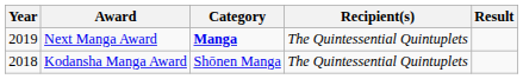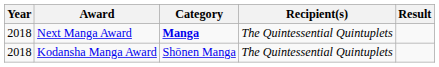 <table class="wikitable">
 <tr>
 <th>Year</th>
 <th>Award</th>
 <th>Category</th>
 <th>Recipient(s)</th>
 <th>Result</th>
 </tr>
 <tr>
-<td align="center">2019</td>
+<td align="center">2018</td>
 <td><a href='#'>Next Manga Award</a></td>
 <td><strong><a href='#'>Manga</a></strong></td>
 <td><em>The Quintessential Quintuplets</em></td>
 <td></td>
 </tr>
 <tr>
 <td align="center">2018</td>
 <td><a href='#'>Kodansha Manga Award</a></td>
 <td><a href='#'>Shōnen Manga</a></td>
 <td><em>The Quintessential Quintuplets</em></td>
 <td></td>
 </tr>
 </table>
